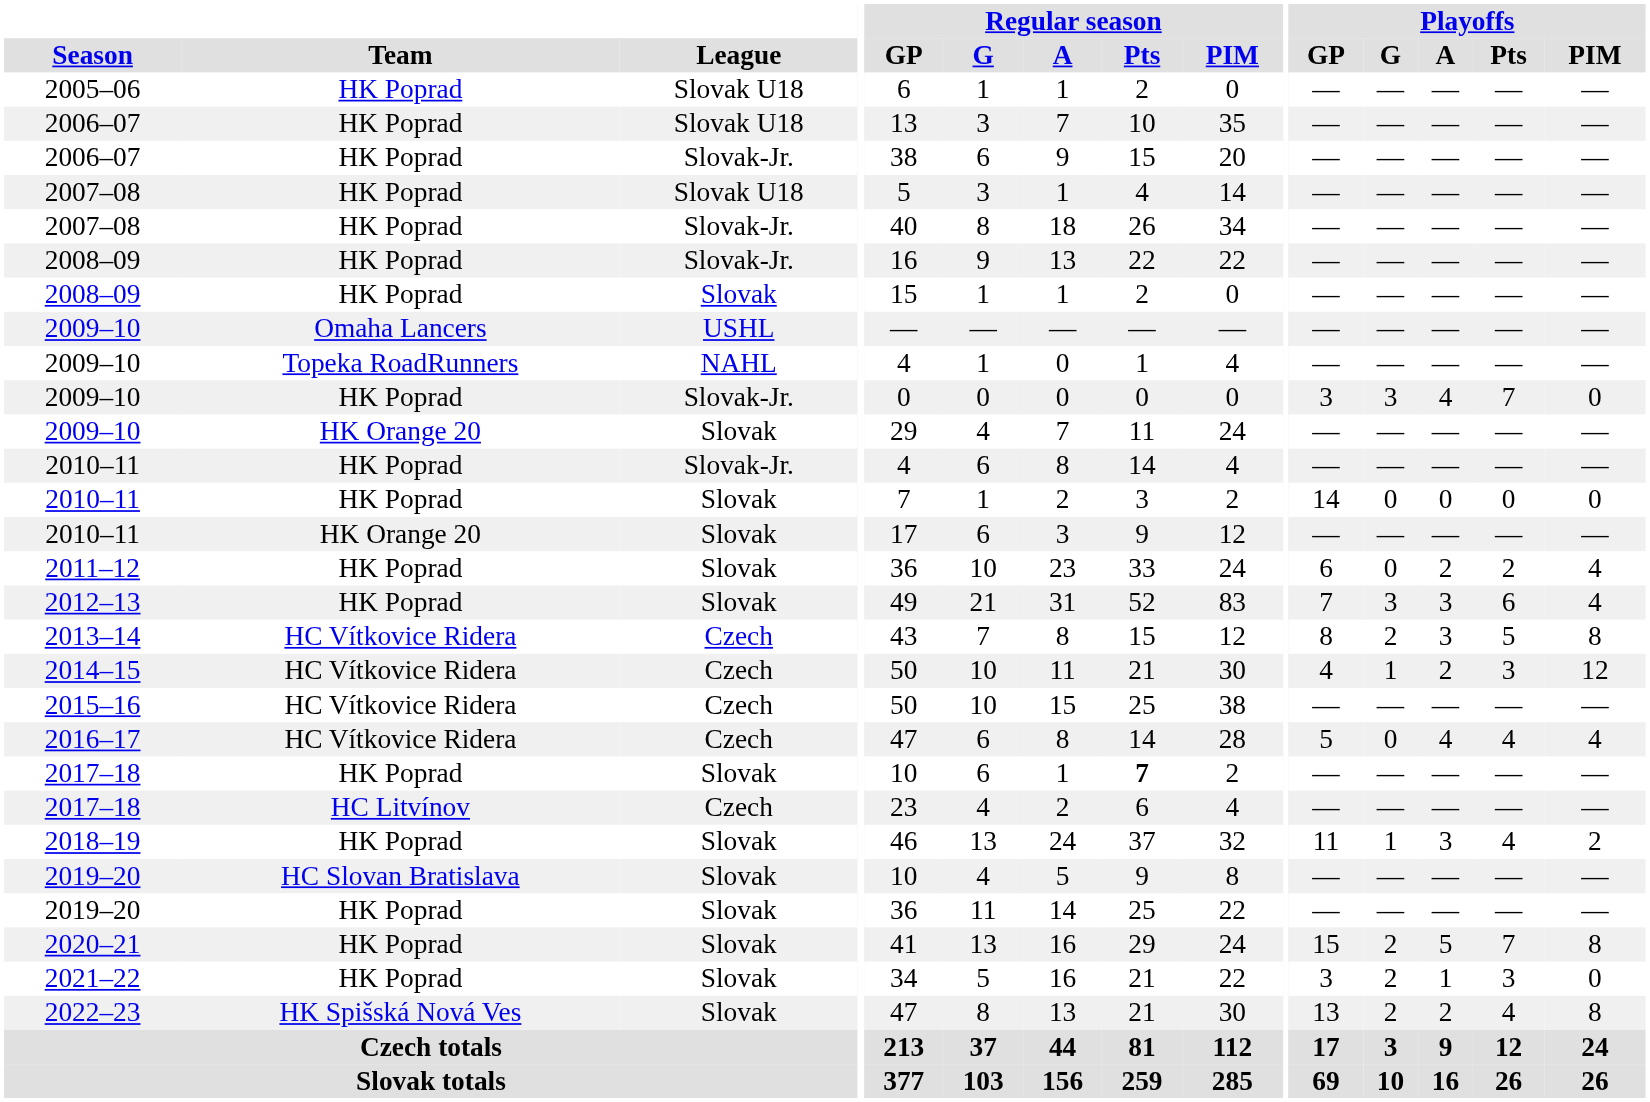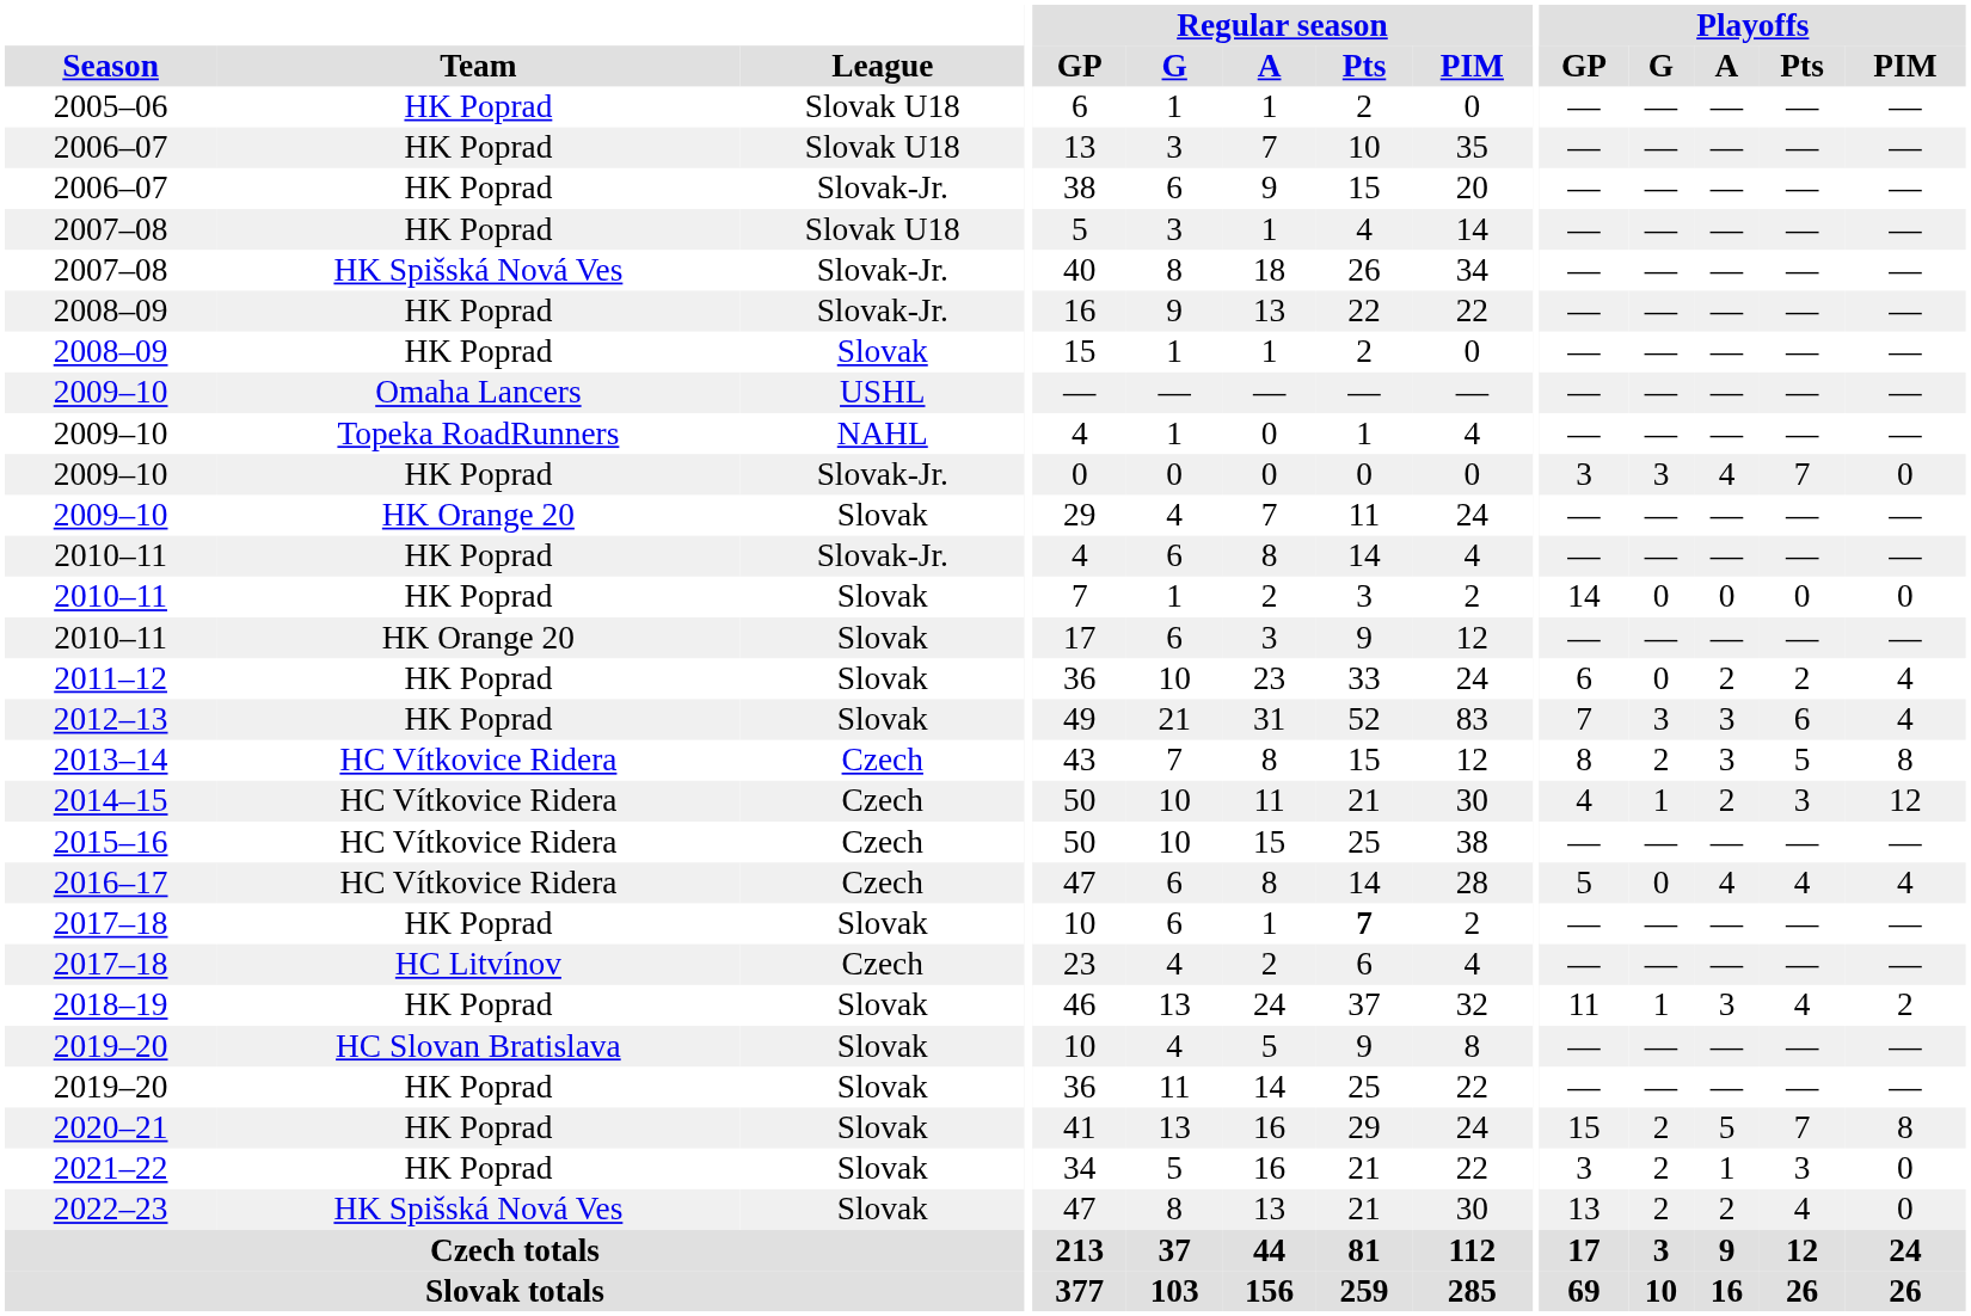 <table border="0" cellpadding="1" cellspacing="0" style="text-align:center; width:60em">
 <tr bgcolor="#e0e0e0">
 <th colspan="3" bgcolor="#ffffff"></th>
 <th rowspan="99" bgcolor="#ffffff"></th>
 <th colspan="5"><a href='#'>Regular season</a></th>
 <th rowspan="99" bgcolor="#ffffff"></th>
 <th colspan="5"><a href='#'>Playoffs</a></th>
 </tr>
 <tr bgcolor="#e0e0e0">
 <th><a href='#'>Season</a></th>
 <th>Team</th>
 <th>League</th>
 <th>GP</th>
 <th><a href='#'>G</a></th>
 <th><a href='#'>A</a></th>
 <th><a href='#'>Pts</a></th>
 <th><a href='#'>PIM</a></th>
 <th>GP</th>
 <th>G</th>
 <th>A</th>
 <th>Pts</th>
 <th>PIM</th>
 </tr>
 <tr>
 <td>2005–06</td>
 <td><a href='#'>HK Poprad</a></td>
 <td>Slovak U18</td>
 <td>6</td>
 <td>1</td>
 <td>1</td>
 <td>2</td>
 <td>0</td>
 <td>—</td>
 <td>—</td>
 <td>—</td>
 <td>—</td>
 <td>—</td>
 </tr>
 <tr bgcolor="#f0f0f0">
 <td>2006–07</td>
 <td>HK Poprad</td>
 <td>Slovak U18</td>
 <td>13</td>
 <td>3</td>
 <td>7</td>
 <td>10</td>
 <td>35</td>
 <td>—</td>
 <td>—</td>
 <td>—</td>
 <td>—</td>
 <td>—</td>
 </tr>
 <tr>
 <td>2006–07</td>
 <td>HK Poprad</td>
 <td>Slovak-Jr.</td>
 <td>38</td>
 <td>6</td>
 <td>9</td>
 <td>15</td>
 <td>20</td>
 <td>—</td>
 <td>—</td>
 <td>—</td>
 <td>—</td>
 <td>—</td>
 </tr>
 <tr bgcolor="#f0f0f0">
 <td>2007–08</td>
 <td>HK Poprad</td>
 <td>Slovak U18</td>
 <td>5</td>
 <td>3</td>
 <td>1</td>
 <td>4</td>
 <td>14</td>
 <td>—</td>
 <td>—</td>
 <td>—</td>
 <td>—</td>
 <td>—</td>
 </tr>
 <tr>
 <td>2007–08</td>
-<td>HK Poprad</td>
+<td><a href='#'>HK Spišská Nová Ves</a></td>
 <td>Slovak-Jr.</td>
 <td>40</td>
 <td>8</td>
 <td>18</td>
 <td>26</td>
 <td>34</td>
 <td>—</td>
 <td>—</td>
 <td>—</td>
 <td>—</td>
 <td>—</td>
 </tr>
 <tr bgcolor="#f0f0f0">
 <td>2008–09</td>
 <td>HK Poprad</td>
 <td>Slovak-Jr.</td>
 <td>16</td>
 <td>9</td>
 <td>13</td>
 <td>22</td>
 <td>22</td>
 <td>—</td>
 <td>—</td>
 <td>—</td>
 <td>—</td>
 <td>—</td>
 </tr>
 <tr>
 <td><a href='#'>2008–09</a></td>
 <td>HK Poprad</td>
 <td><a href='#'>Slovak</a></td>
 <td>15</td>
 <td>1</td>
 <td>1</td>
 <td>2</td>
 <td>0</td>
 <td>—</td>
 <td>—</td>
 <td>—</td>
 <td>—</td>
 <td>—</td>
 </tr>
 <tr bgcolor="#f0f0f0">
 <td><a href='#'>2009–10</a></td>
 <td><a href='#'>Omaha Lancers</a></td>
 <td><a href='#'>USHL</a></td>
 <td>—</td>
 <td>—</td>
 <td>—</td>
 <td>—</td>
 <td>—</td>
 <td>—</td>
 <td>—</td>
 <td>—</td>
 <td>—</td>
 <td>—</td>
 </tr>
 <tr>
 <td>2009–10</td>
 <td><a href='#'>Topeka RoadRunners</a></td>
 <td><a href='#'>NAHL</a></td>
 <td>4</td>
 <td>1</td>
 <td>0</td>
 <td>1</td>
 <td>4</td>
 <td>—</td>
 <td>—</td>
 <td>—</td>
 <td>—</td>
 <td>—</td>
 </tr>
 <tr bgcolor="#f0f0f0">
 <td>2009–10</td>
 <td>HK Poprad</td>
 <td>Slovak-Jr.</td>
 <td>0</td>
 <td>0</td>
 <td>0</td>
 <td>0</td>
 <td>0</td>
 <td>3</td>
 <td>3</td>
 <td>4</td>
 <td>7</td>
 <td>0</td>
 </tr>
 <tr>
 <td><a href='#'>2009–10</a></td>
 <td><a href='#'>HK Orange 20</a></td>
 <td>Slovak</td>
 <td>29</td>
 <td>4</td>
 <td>7</td>
 <td>11</td>
 <td>24</td>
 <td>—</td>
 <td>—</td>
 <td>—</td>
 <td>—</td>
 <td>—</td>
 </tr>
 <tr bgcolor="#f0f0f0">
 <td>2010–11</td>
 <td>HK Poprad</td>
 <td>Slovak-Jr.</td>
 <td>4</td>
 <td>6</td>
 <td>8</td>
 <td>14</td>
 <td>4</td>
 <td>—</td>
 <td>—</td>
 <td>—</td>
 <td>—</td>
 <td>—</td>
 </tr>
 <tr>
 <td><a href='#'>2010–11</a></td>
 <td>HK Poprad</td>
 <td>Slovak</td>
 <td>7</td>
 <td>1</td>
 <td>2</td>
 <td>3</td>
 <td>2</td>
 <td>14</td>
 <td>0</td>
 <td>0</td>
 <td>0</td>
 <td>0</td>
 </tr>
 <tr bgcolor="#f0f0f0">
 <td>2010–11</td>
 <td>HK Orange 20</td>
 <td>Slovak</td>
 <td>17</td>
 <td>6</td>
 <td>3</td>
 <td>9</td>
 <td>12</td>
 <td>—</td>
 <td>—</td>
 <td>—</td>
 <td>—</td>
 <td>—</td>
 </tr>
 <tr>
 <td><a href='#'>2011–12</a></td>
 <td>HK Poprad</td>
 <td>Slovak</td>
 <td>36</td>
 <td>10</td>
 <td>23</td>
 <td>33</td>
 <td>24</td>
 <td>6</td>
 <td>0</td>
 <td>2</td>
 <td>2</td>
 <td>4</td>
 </tr>
 <tr bgcolor="#f0f0f0">
 <td><a href='#'>2012–13</a></td>
 <td>HK Poprad</td>
 <td>Slovak</td>
 <td>49</td>
 <td>21</td>
 <td>31</td>
 <td>52</td>
 <td>83</td>
 <td>7</td>
 <td>3</td>
 <td>3</td>
 <td>6</td>
 <td>4</td>
 </tr>
 <tr>
 <td><a href='#'>2013–14</a></td>
 <td><a href='#'>HC Vítkovice Ridera</a></td>
 <td><a href='#'>Czech</a></td>
 <td>43</td>
 <td>7</td>
 <td>8</td>
 <td>15</td>
 <td>12</td>
 <td>8</td>
 <td>2</td>
 <td>3</td>
 <td>5</td>
 <td>8</td>
 </tr>
 <tr bgcolor="#f0f0f0">
 <td><a href='#'>2014–15</a></td>
 <td>HC Vítkovice Ridera</td>
 <td>Czech</td>
 <td>50</td>
 <td>10</td>
 <td>11</td>
 <td>21</td>
 <td>30</td>
 <td>4</td>
 <td>1</td>
 <td>2</td>
 <td>3</td>
 <td>12</td>
 </tr>
 <tr>
 <td><a href='#'>2015–16</a></td>
 <td>HC Vítkovice Ridera</td>
 <td>Czech</td>
 <td>50</td>
 <td>10</td>
 <td>15</td>
 <td>25</td>
 <td>38</td>
 <td>—</td>
 <td>—</td>
 <td>—</td>
 <td>—</td>
 <td>—</td>
 </tr>
 <tr bgcolor="#f0f0f0">
 <td><a href='#'>2016–17</a></td>
 <td>HC Vítkovice Ridera</td>
 <td>Czech</td>
 <td>47</td>
 <td>6</td>
 <td>8</td>
 <td>14</td>
 <td>28</td>
 <td>5</td>
 <td>0</td>
 <td>4</td>
 <td>4</td>
 <td>4</td>
 </tr>
 <tr>
 <td><a href='#'>2017–18</a></td>
 <td>HK Poprad</td>
 <td>Slovak</td>
 <td>10</td>
 <td>6</td>
 <td>1</td>
 <td><strong>7</strong></td>
 <td>2</td>
 <td>—</td>
 <td>—</td>
 <td>—</td>
 <td>—</td>
 <td>—</td>
 </tr>
 <tr bgcolor="#f0f0f0">
 <td><a href='#'>2017–18</a></td>
 <td><a href='#'>HC Litvínov</a></td>
 <td>Czech</td>
 <td>23</td>
 <td>4</td>
 <td>2</td>
 <td>6</td>
 <td>4</td>
 <td>—</td>
 <td>—</td>
 <td>—</td>
 <td>—</td>
 <td>—</td>
 </tr>
 <tr>
 <td><a href='#'>2018–19</a></td>
 <td>HK Poprad</td>
 <td>Slovak</td>
 <td>46</td>
 <td>13</td>
 <td>24</td>
 <td>37</td>
 <td>32</td>
 <td>11</td>
 <td>1</td>
 <td>3</td>
 <td>4</td>
 <td>2</td>
 </tr>
 <tr bgcolor="#f0f0f0">
 <td><a href='#'>2019–20</a></td>
 <td><a href='#'>HC Slovan Bratislava</a></td>
 <td>Slovak</td>
 <td>10</td>
 <td>4</td>
 <td>5</td>
 <td>9</td>
 <td>8</td>
 <td>—</td>
 <td>—</td>
 <td>—</td>
 <td>—</td>
 <td>—</td>
 </tr>
 <tr>
 <td>2019–20</td>
 <td>HK Poprad</td>
 <td>Slovak</td>
 <td>36</td>
 <td>11</td>
 <td>14</td>
 <td>25</td>
 <td>22</td>
 <td>—</td>
 <td>—</td>
 <td>—</td>
 <td>—</td>
 <td>—</td>
 </tr>
 <tr bgcolor="#f0f0f0">
 <td><a href='#'>2020–21</a></td>
 <td>HK Poprad</td>
 <td>Slovak</td>
 <td>41</td>
 <td>13</td>
 <td>16</td>
 <td>29</td>
 <td>24</td>
 <td>15</td>
 <td>2</td>
 <td>5</td>
 <td>7</td>
 <td>8</td>
 </tr>
 <tr>
 <td><a href='#'>2021–22</a></td>
 <td>HK Poprad</td>
 <td>Slovak</td>
 <td>34</td>
 <td>5</td>
 <td>16</td>
 <td>21</td>
 <td>22</td>
 <td>3</td>
 <td>2</td>
 <td>1</td>
 <td>3</td>
 <td>0</td>
 </tr>
 <tr bgcolor="#f0f0f0">
 <td><a href='#'>2022–23</a></td>
 <td><a href='#'>HK Spišská Nová Ves</a></td>
 <td>Slovak</td>
 <td>47</td>
 <td>8</td>
 <td>13</td>
 <td>21</td>
 <td>30</td>
 <td>13</td>
 <td>2</td>
 <td>2</td>
 <td>4</td>
-<td>8</td>
+<td>0</td>
 </tr>
 <tr bgcolor="#e0e0e0">
 <th colspan="3">Czech totals</th>
 <th>213</th>
 <th>37</th>
 <th>44</th>
 <th>81</th>
 <th>112</th>
 <th>17</th>
 <th>3</th>
 <th>9</th>
 <th>12</th>
 <th>24</th>
 </tr>
 <tr bgcolor="#e0e0e0">
 <th colspan="3">Slovak totals</th>
 <th>377</th>
 <th>103</th>
 <th>156</th>
 <th>259</th>
 <th>285</th>
 <th>69</th>
 <th>10</th>
 <th>16</th>
 <th>26</th>
 <th>26</th>
 </tr>
 </table>
